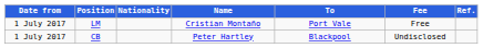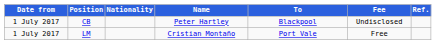 <table class="wikitable"  style="text-align:center; font-size:90%; ">
 <tr>
 <th style="background:#2B60DE; color:#FFFFFF; width:100px;">Date from</th>
 <th style="background:#2B60DE; color:#FFFFFF; width:50px;">Position</th>
 <th style="background:#2B60DE; color:#FFFFFF; width:50px;">Nationality</th>
 <th style="background:#2B60DE; color:#FFFFFF; width:150px;">Name</th>
 <th style="background:#2B60DE; color:#FFFFFF; width:160px;">To</th>
 <th style="background:#2B60DE; color:#FFFFFF; width:100px;">Fee</th>
 <th style="background:#2B60DE; color:#FFFFFF; width:25px;">Ref.</th>
 </tr>
 <tr>
 <td>1 July 2017</td>
+<td><a href='#'>CB</a></td>
+<td></td>
+<td><a href='#'>Peter Hartley</a></td>
+<td><a href='#'>Blackpool</a></td>
+<td>Undisclosed</td>
+<td></td>
+</tr>
+<tr>
+<td>1 July 2017</td>
 <td><a href='#'>LM</a></td>
 <td></td>
 <td><a href='#'>Cristian Montaño</a></td>
 <td><a href='#'>Port Vale</a></td>
 <td>Free</td>
 <td></td>
 </tr>
-<tr>
-<td>1 July 2017</td>
-<td><a href='#'>CB</a></td>
-<td></td>
-<td><a href='#'>Peter Hartley</a></td>
-<td><a href='#'>Blackpool</a></td>
-<td>Undisclosed</td>
-<td></td>
-</tr>
 </table>
